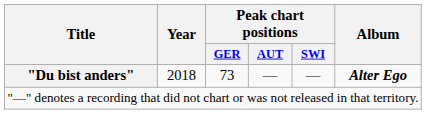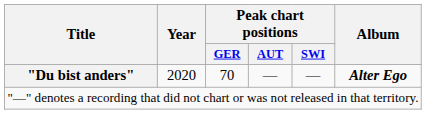 <table class="wikitable plainrowheaders" style="text-align:center;">
 <tr>
 <th scope="col" rowspan="2">Title</th>
 <th scope="col" rowspan="2">Year</th>
 <th scope="col" colspan="3">Peak chart positions</th>
 <th scope="col" rowspan="2">Album</th>
 </tr>
 <tr>
 <th scope="col" style="width:3em; font-size:85%;"><a href='#'>GER</a><br></th>
 <th scope="col" style="width:3em; font-size:85%;"><a href='#'>AUT</a><br></th>
 <th scope="col" style="width:3em; font-size:85%;"><a href='#'>SWI</a><br></th>
 </tr>
 <tr>
 <th scope="row">"Du bist anders"<br></th>
-<td rowspan="1">2018</td>
-<td>73</td>
+<td rowspan="1">2020</td>
+<td>70</td>
 <td>—</td>
 <td>—</td>
 <td rowspan="1"><strong><em>Alter Ego</em></strong></td>
 </tr>
 <tr>
 <td colspan="11" style="font-size:90%">"—" denotes a recording that did not chart or was not released in that territory.</td>
 </tr>
 </table>
